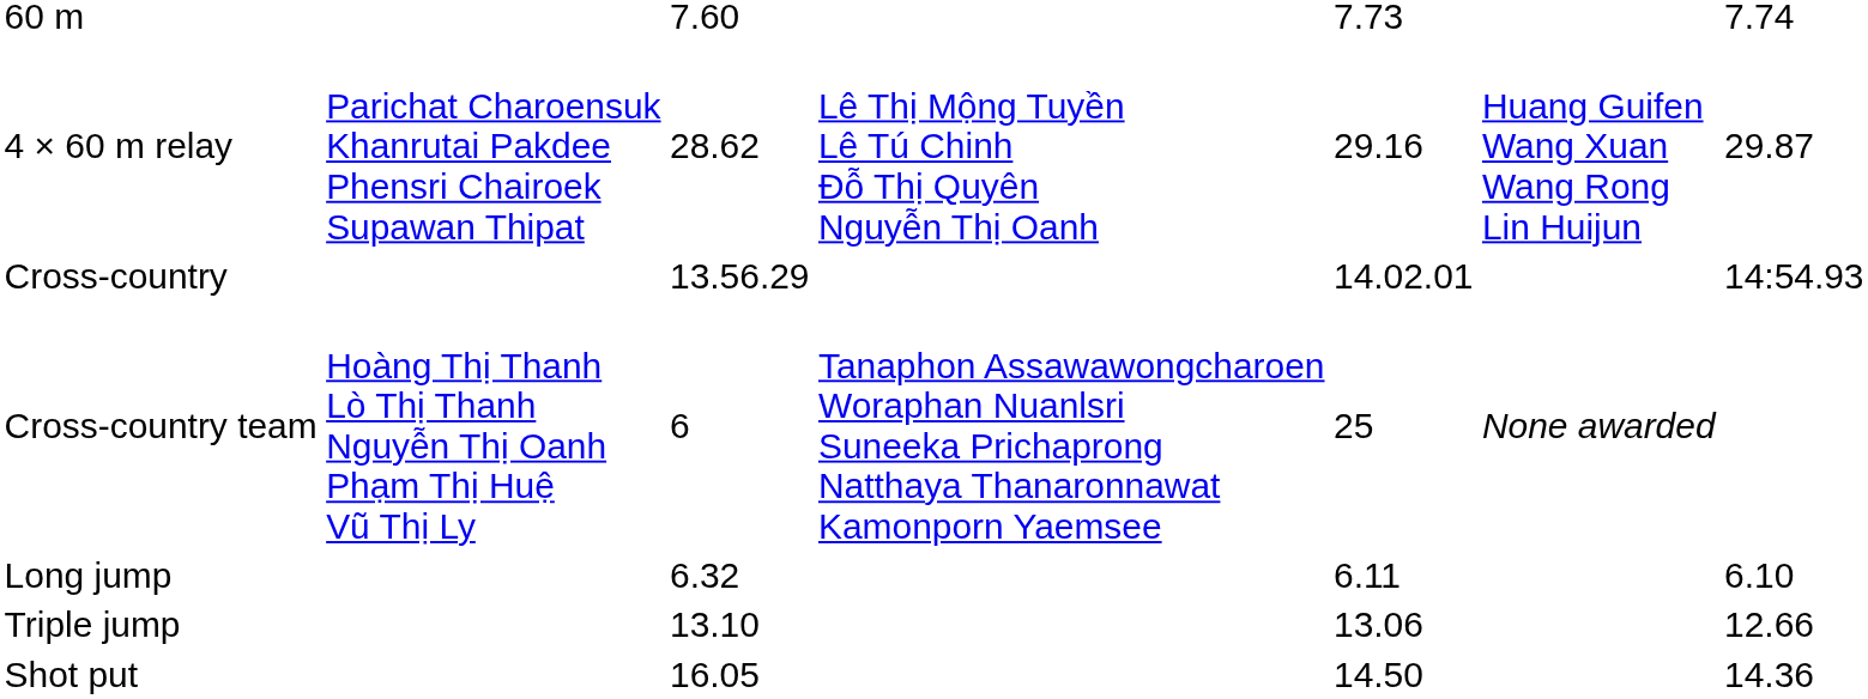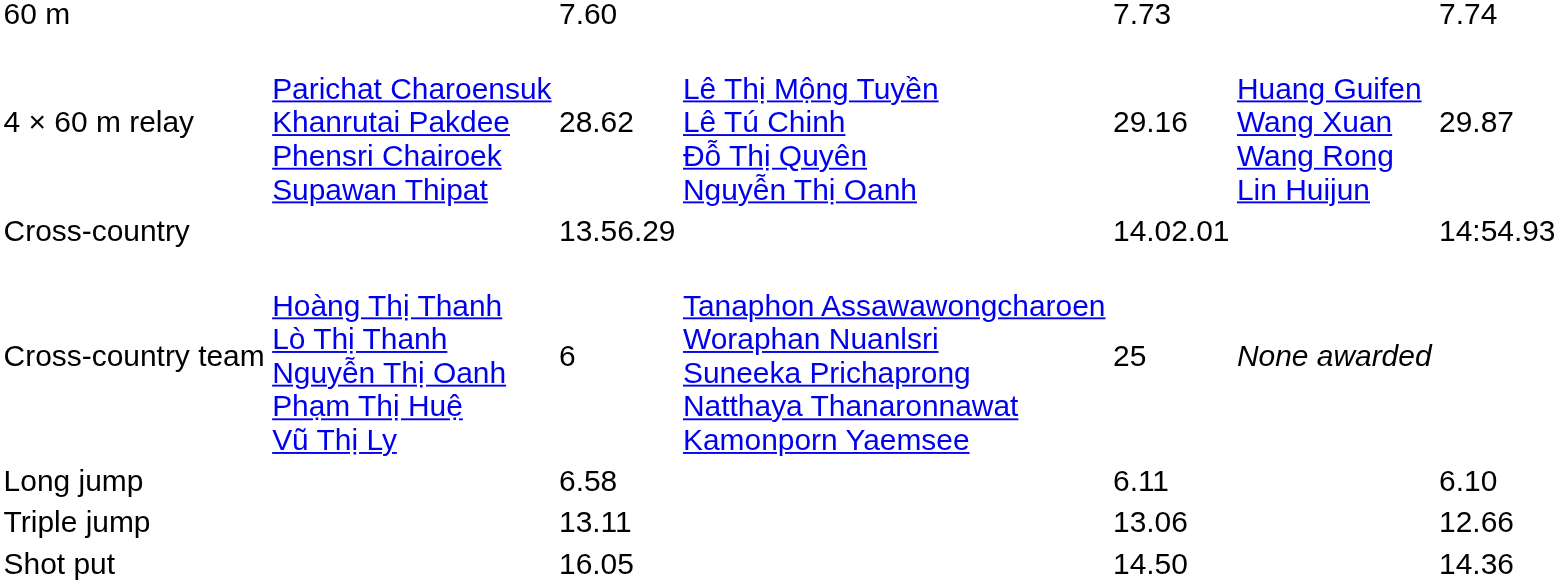 <table>
 <tr>
 <td>60 m</td>
 <td></td>
 <td>7.60</td>
 <td></td>
 <td>7.73</td>
 <td></td>
 <td>7.74</td>
 </tr>
 <tr>
 <td>4 × 60 m relay</td>
 <td><br><a href='#'>Parichat Charoensuk</a><br><a href='#'>Khanrutai Pakdee</a><br><a href='#'>Phensri Chairoek</a><br><a href='#'>Supawan Thipat</a></td>
 <td>28.62</td>
 <td><br><a href='#'>Lê Thị Mộng Tuyền</a><br><a href='#'>Lê Tú Chinh</a><br><a href='#'>Đỗ Thị Quyên</a><br><a href='#'>Nguyễn Thị Oanh</a></td>
 <td>29.16</td>
 <td><br><a href='#'>Huang Guifen</a><br><a href='#'>Wang Xuan</a><br><a href='#'>Wang Rong</a><br><a href='#'>Lin Huijun</a></td>
 <td>29.87</td>
 </tr>
 <tr>
 <td>Cross-country</td>
 <td></td>
 <td>13.56.29</td>
 <td></td>
 <td>14.02.01</td>
 <td></td>
 <td>14:54.93</td>
 </tr>
 <tr>
 <td>Cross-country team</td>
 <td><br><a href='#'>Hoàng Thị Thanh</a><br><a href='#'>Lò Thị Thanh</a><br><a href='#'>Nguyễn Thị Oanh</a><br><a href='#'>Phạm Thị Huệ</a><br><a href='#'>Vũ Thị Ly</a></td>
 <td>6</td>
 <td><br><a href='#'>Tanaphon Assawawongcharoen</a><br><a href='#'>Woraphan Nuanlsri</a><br><a href='#'>Suneeka Prichaprong</a><br><a href='#'>Natthaya Thanaronnawat</a><br><a href='#'>Kamonporn Yaemsee</a></td>
 <td>25</td>
 <td><em>None awarded</em></td>
 <td></td>
 </tr>
 <tr>
 <td>Long jump</td>
 <td></td>
-<td>6.32</td>
+<td>6.58</td>
 <td></td>
 <td>6.11</td>
 <td></td>
 <td>6.10</td>
 </tr>
 <tr>
 <td>Triple jump</td>
 <td></td>
-<td>13.10</td>
+<td>13.11</td>
 <td></td>
 <td>13.06</td>
 <td></td>
 <td>12.66</td>
 </tr>
 <tr>
 <td>Shot put</td>
 <td></td>
 <td>16.05</td>
 <td></td>
 <td>14.50</td>
 <td></td>
 <td>14.36</td>
 </tr>
 </table>
